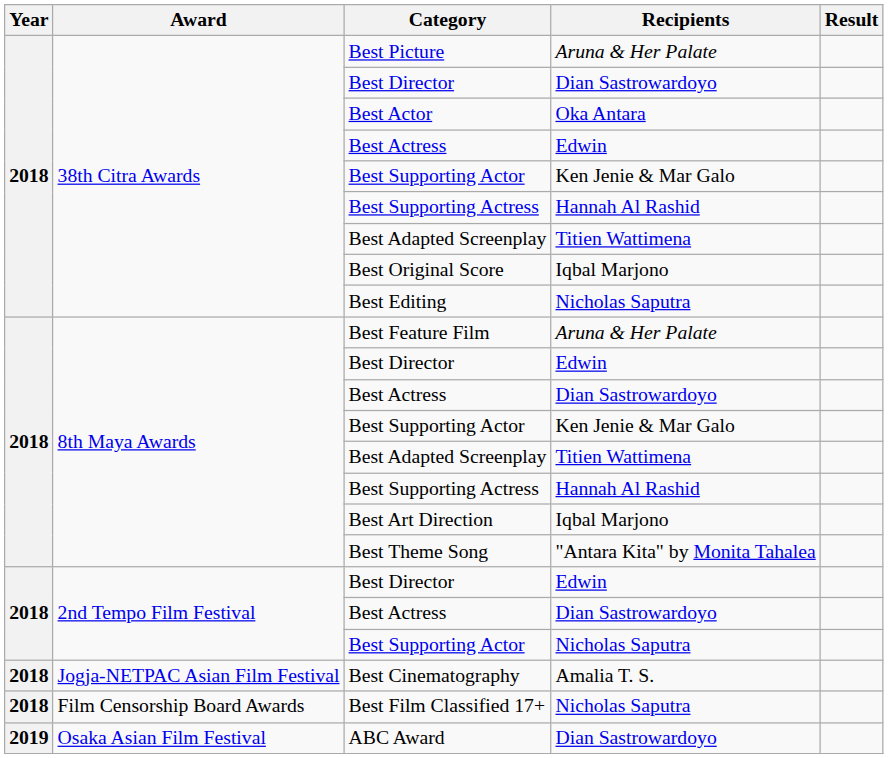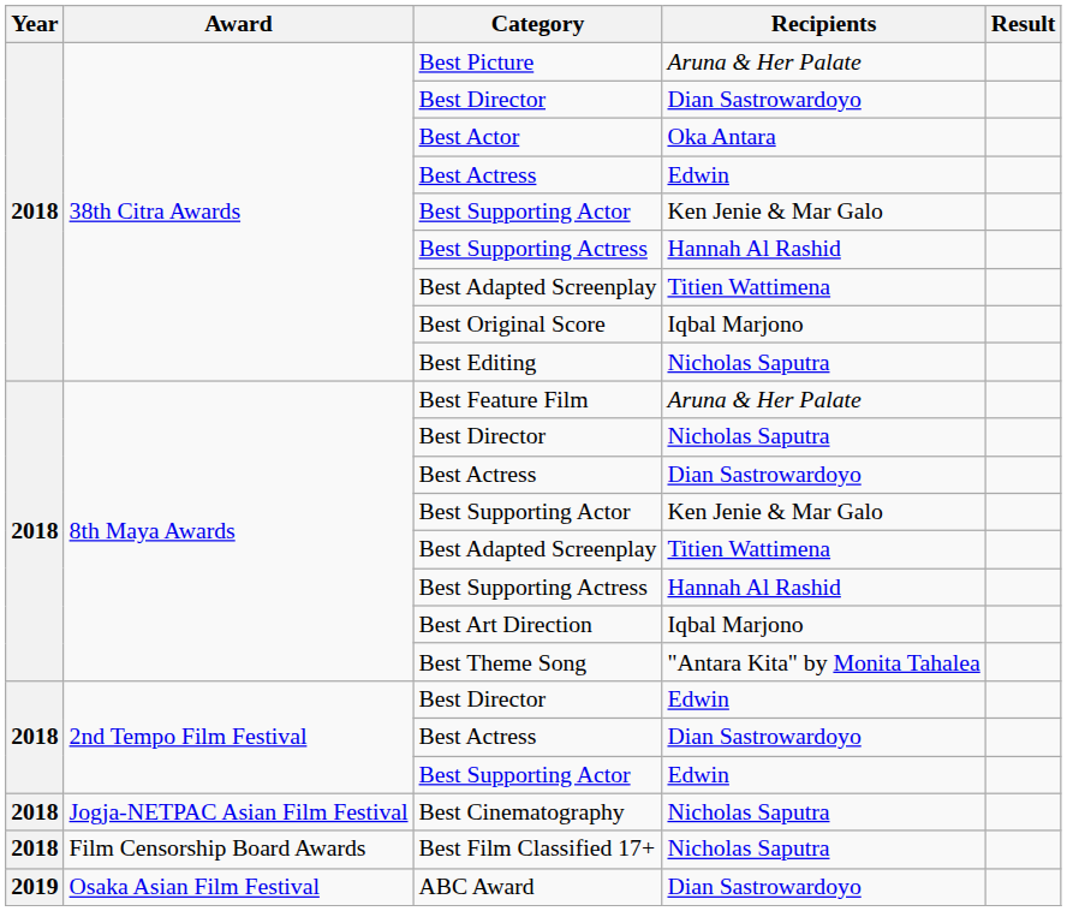 <table class="wikitable sortable">
 <tr>
 <th>Year</th>
 <th>Award</th>
 <th>Category</th>
 <th>Recipients</th>
 <th>Result</th>
 </tr>
 <tr>
 <th rowspan="9">2018</th>
 <td rowspan="9"><a href='#'>38th Citra Awards</a></td>
 <td><a href='#'>Best Picture</a></td>
 <td><em>Aruna & Her Palate</em></td>
 <td></td>
 </tr>
 <tr>
 <td><a href='#'>Best Director</a></td>
 <td><a href='#'>Dian Sastrowardoyo</a></td>
 <td></td>
 </tr>
 <tr>
 <td><a href='#'>Best Actor</a></td>
 <td><a href='#'>Oka Antara</a></td>
 <td></td>
 </tr>
 <tr>
 <td><a href='#'>Best Actress</a></td>
 <td><a href='#'>Edwin</a></td>
 <td></td>
 </tr>
 <tr>
 <td><a href='#'>Best Supporting Actor</a></td>
 <td>Ken Jenie & Mar Galo</td>
 <td></td>
 </tr>
 <tr>
 <td><a href='#'>Best Supporting Actress</a></td>
 <td><a href='#'>Hannah Al Rashid</a></td>
 <td></td>
 </tr>
 <tr>
 <td>Best Adapted Screenplay</td>
 <td><a href='#'>Titien Wattimena</a></td>
 <td></td>
 </tr>
 <tr>
 <td>Best Original Score</td>
 <td>Iqbal Marjono</td>
 <td></td>
 </tr>
 <tr>
 <td>Best Editing</td>
 <td><a href='#'>Nicholas Saputra</a></td>
 <td></td>
 </tr>
 <tr>
 <th rowspan="8">2018</th>
 <td rowspan="8"><a href='#'>8th Maya Awards</a></td>
 <td>Best Feature Film</td>
 <td><em>Aruna & Her Palate</em></td>
 <td></td>
 </tr>
 <tr>
 <td>Best Director</td>
-<td><a href='#'>Edwin</a></td>
+<td><a href='#'>Nicholas Saputra</a></td>
 <td></td>
 </tr>
 <tr>
 <td>Best Actress</td>
 <td><a href='#'>Dian Sastrowardoyo</a></td>
 <td></td>
 </tr>
 <tr>
 <td>Best Supporting Actor</td>
 <td>Ken Jenie & Mar Galo</td>
 <td></td>
 </tr>
 <tr>
 <td>Best Adapted Screenplay</td>
 <td><a href='#'>Titien Wattimena</a></td>
 <td></td>
 </tr>
 <tr>
 <td>Best Supporting Actress</td>
 <td><a href='#'>Hannah Al Rashid</a></td>
 <td></td>
 </tr>
 <tr>
 <td>Best Art Direction</td>
 <td>Iqbal Marjono</td>
 <td></td>
 </tr>
 <tr>
 <td>Best Theme Song</td>
 <td>"Antara Kita" by <a href='#'>Monita Tahalea</a></td>
 <td></td>
 </tr>
 <tr>
 <th rowspan="3">2018</th>
 <td rowspan="3"><a href='#'>2nd Tempo Film Festival</a></td>
 <td>Best Director</td>
 <td><a href='#'>Edwin</a></td>
 <td></td>
 </tr>
 <tr>
 <td>Best Actress</td>
 <td><a href='#'>Dian Sastrowardoyo</a></td>
 <td></td>
 </tr>
 <tr>
 <td><a href='#'>Best Supporting Actor</a></td>
-<td><a href='#'>Nicholas Saputra</a></td>
+<td><a href='#'>Edwin</a></td>
 <td></td>
 </tr>
 <tr>
 <th>2018</th>
 <td><a href='#'>Jogja-NETPAC Asian Film Festival</a></td>
 <td>Best Cinematography</td>
-<td>Amalia T. S.</td>
+<td><a href='#'>Nicholas Saputra</a></td>
 <td></td>
 </tr>
 <tr>
 <th>2018</th>
 <td>Film Censorship Board Awards</td>
 <td>Best Film Classified 17+</td>
 <td><a href='#'>Nicholas Saputra</a></td>
 <td></td>
 </tr>
 <tr>
 <th>2019</th>
 <td><a href='#'>Osaka Asian Film Festival</a></td>
 <td>ABC Award</td>
 <td><a href='#'>Dian Sastrowardoyo</a></td>
 <td></td>
 </tr>
 <tr>
 </tr>
 </table>
